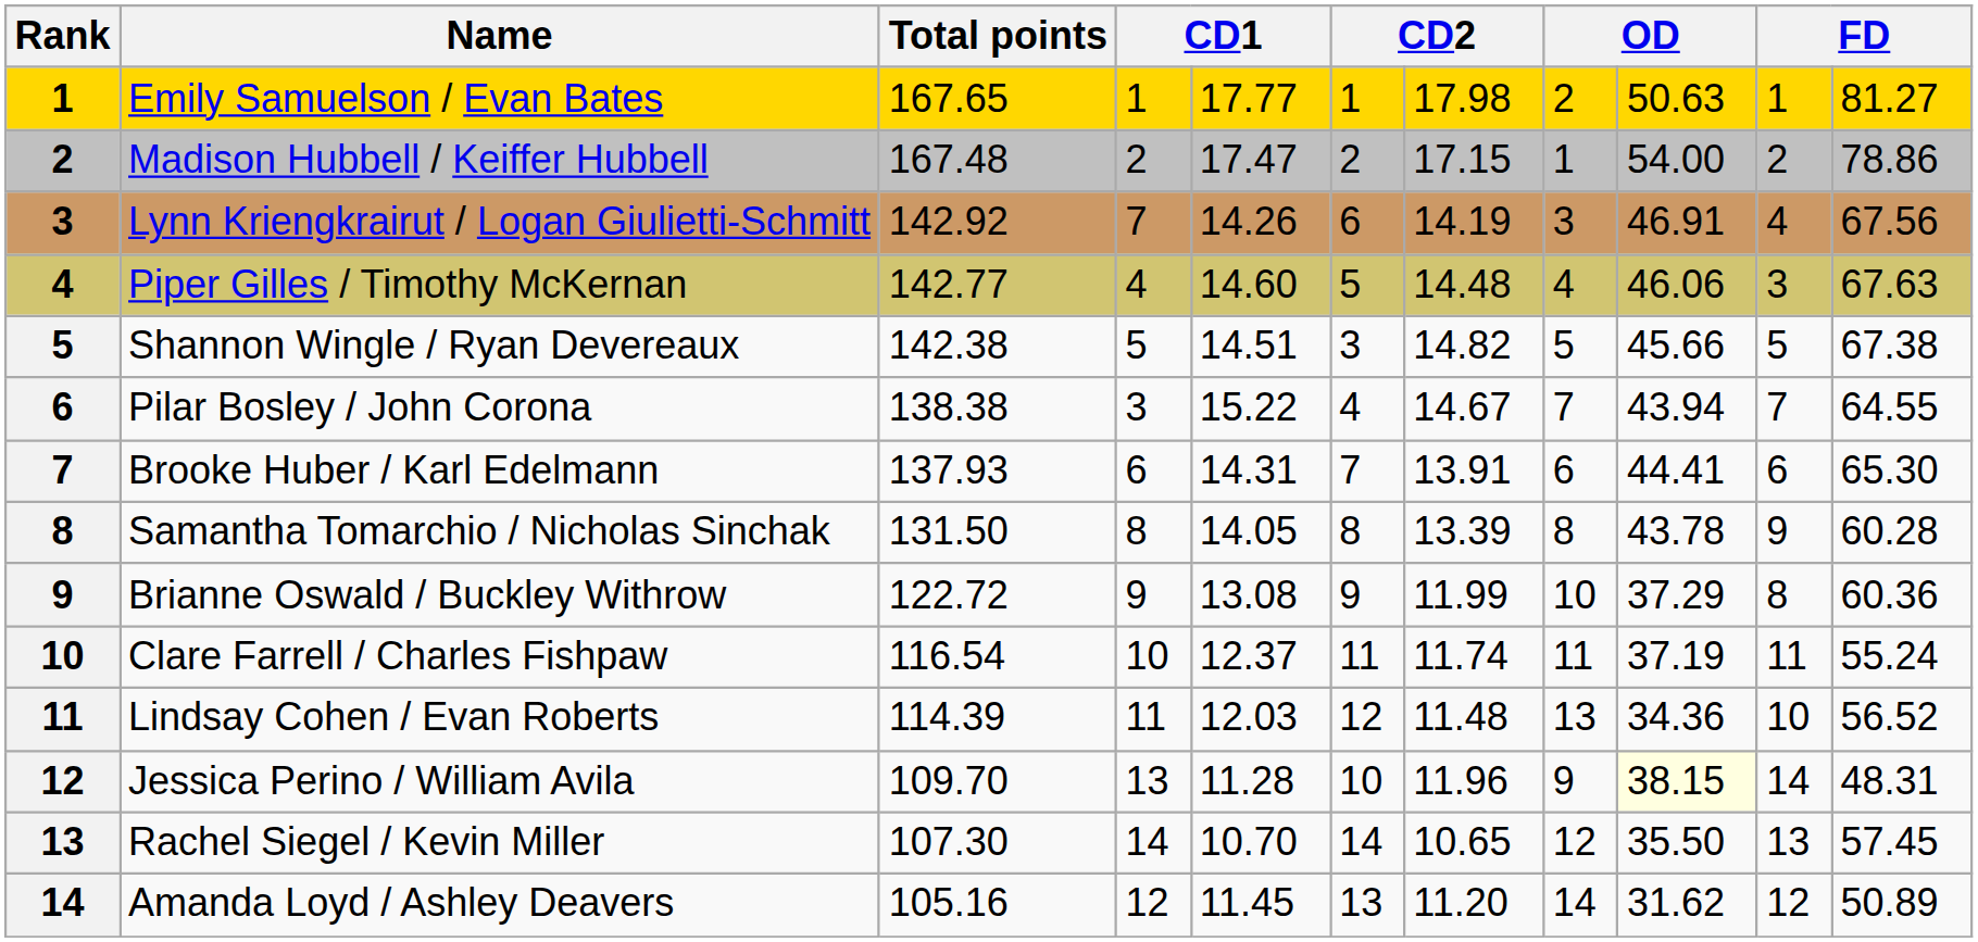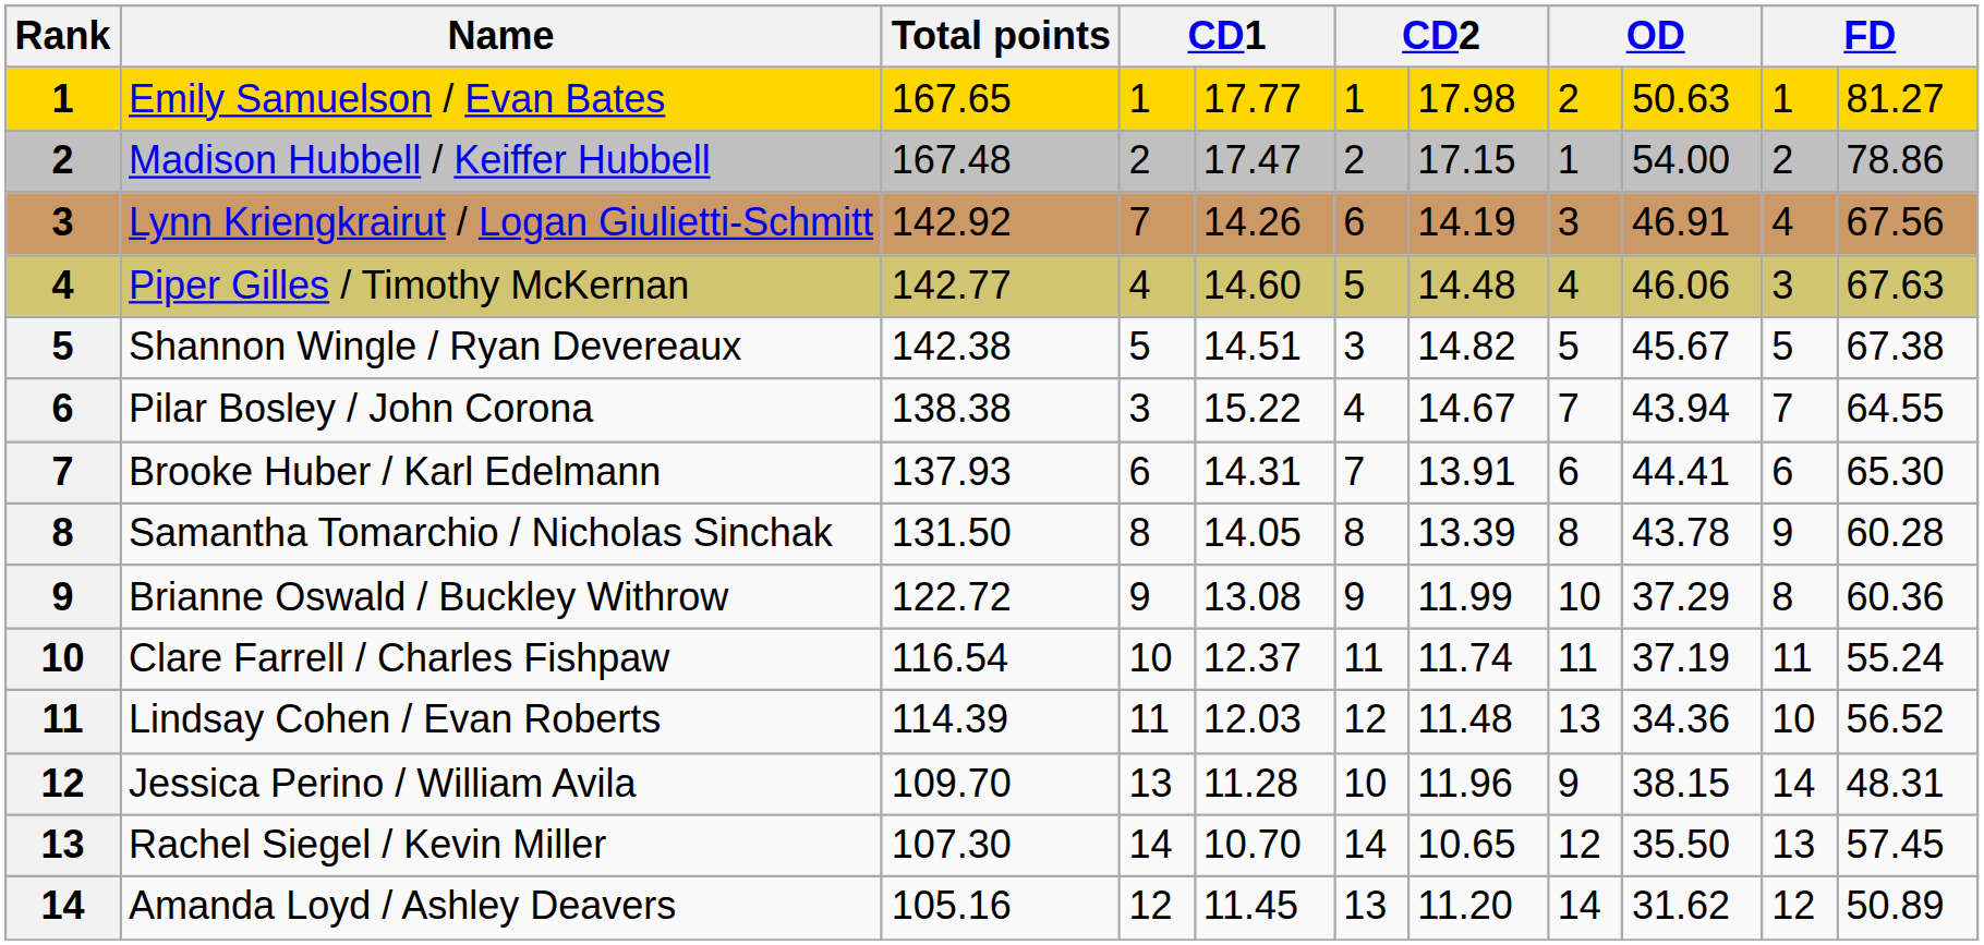 <table class="wikitable">
 <tr>
 <th>Rank</th>
 <th>Name</th>
 <th>Total points</th>
 <th colspan="2" width="80px"><a href='#'>CD</a>1</th>
 <th colspan="2" width="80px"><a href='#'>CD</a>2</th>
 <th colspan="2" width="80px"><a href='#'>OD</a></th>
 <th colspan="2" width="80px"><a href='#'>FD</a></th>
 </tr>
 <tr bgcolor="gold">
 <td align="center"><strong>1</strong></td>
 <td><a href='#'>Emily Samuelson</a> / <a href='#'>Evan Bates</a></td>
 <td>167.65</td>
 <td>1</td>
 <td>17.77</td>
 <td>1</td>
 <td>17.98</td>
 <td>2</td>
 <td>50.63</td>
 <td>1</td>
 <td>81.27</td>
 </tr>
 <tr bgcolor="silver">
 <td align="center"><strong>2</strong></td>
 <td><a href='#'>Madison Hubbell</a> / <a href='#'>Keiffer Hubbell</a></td>
 <td>167.48</td>
 <td>2</td>
 <td>17.47</td>
 <td>2</td>
 <td>17.15</td>
 <td>1</td>
 <td>54.00</td>
 <td>2</td>
 <td>78.86</td>
 </tr>
 <tr bgcolor="cc9966">
 <td align="center"><strong>3</strong></td>
 <td><a href='#'>Lynn Kriengkrairut</a> / <a href='#'>Logan Giulietti-Schmitt</a></td>
 <td>142.92</td>
 <td>7</td>
 <td>14.26</td>
 <td>6</td>
 <td>14.19</td>
 <td>3</td>
 <td>46.91</td>
 <td>4</td>
 <td>67.56</td>
 </tr>
 <tr bgcolor="#d1c571">
 <td align="center"><strong>4</strong></td>
 <td><a href='#'>Piper Gilles</a> / Timothy McKernan</td>
 <td>142.77</td>
 <td>4</td>
 <td>14.60</td>
 <td>5</td>
 <td>14.48</td>
 <td>4</td>
 <td>46.06</td>
 <td>3</td>
 <td>67.63</td>
 </tr>
 <tr>
 <th>5</th>
 <td>Shannon Wingle / Ryan Devereaux</td>
 <td>142.38</td>
 <td>5</td>
 <td>14.51</td>
 <td>3</td>
 <td>14.82</td>
 <td>5</td>
-<td>45.66</td>
+<td>45.67</td>
 <td>5</td>
 <td>67.38</td>
 </tr>
 <tr>
 <th>6</th>
 <td>Pilar Bosley / John Corona</td>
 <td>138.38</td>
 <td>3</td>
 <td>15.22</td>
 <td>4</td>
 <td>14.67</td>
 <td>7</td>
 <td>43.94</td>
 <td>7</td>
 <td>64.55</td>
 </tr>
 <tr>
 <th>7</th>
 <td>Brooke Huber / Karl Edelmann</td>
 <td>137.93</td>
 <td>6</td>
 <td>14.31</td>
 <td>7</td>
 <td>13.91</td>
 <td>6</td>
 <td>44.41</td>
 <td>6</td>
 <td>65.30</td>
 </tr>
 <tr>
 <th>8</th>
 <td>Samantha Tomarchio / Nicholas Sinchak</td>
 <td>131.50</td>
 <td>8</td>
 <td>14.05</td>
 <td>8</td>
 <td>13.39</td>
 <td>8</td>
 <td>43.78</td>
 <td>9</td>
 <td>60.28</td>
 </tr>
 <tr>
 <th>9</th>
 <td>Brianne Oswald / Buckley Withrow</td>
 <td>122.72</td>
 <td>9</td>
 <td>13.08</td>
 <td>9</td>
 <td>11.99</td>
 <td>10</td>
 <td>37.29</td>
 <td>8</td>
 <td>60.36</td>
 </tr>
 <tr>
 <th>10</th>
 <td>Clare Farrell / Charles Fishpaw</td>
 <td>116.54</td>
 <td>10</td>
 <td>12.37</td>
 <td>11</td>
 <td>11.74</td>
 <td>11</td>
 <td>37.19</td>
 <td>11</td>
 <td>55.24</td>
 </tr>
 <tr>
 <th>11</th>
 <td>Lindsay Cohen / Evan Roberts</td>
 <td>114.39</td>
 <td>11</td>
 <td>12.03</td>
 <td>12</td>
 <td>11.48</td>
 <td>13</td>
 <td>34.36</td>
 <td>10</td>
 <td>56.52</td>
 </tr>
 <tr>
 <th>12</th>
 <td>Jessica Perino / William Avila</td>
 <td>109.70</td>
 <td>13</td>
 <td>11.28</td>
 <td>10</td>
 <td>11.96</td>
 <td>9</td>
-<td style="background: lightyellow;">38.15</td>
+<td>38.15</td>
 <td>14</td>
 <td>48.31</td>
 </tr>
 <tr>
 <th>13</th>
 <td>Rachel Siegel / Kevin Miller</td>
 <td>107.30</td>
 <td>14</td>
 <td>10.70</td>
 <td>14</td>
 <td>10.65</td>
 <td>12</td>
 <td>35.50</td>
 <td>13</td>
 <td>57.45</td>
 </tr>
 <tr>
 <th>14</th>
 <td>Amanda Loyd / Ashley Deavers</td>
 <td>105.16</td>
 <td>12</td>
 <td>11.45</td>
 <td>13</td>
 <td>11.20</td>
 <td>14</td>
 <td>31.62</td>
 <td>12</td>
 <td>50.89</td>
 </tr>
 </table>
